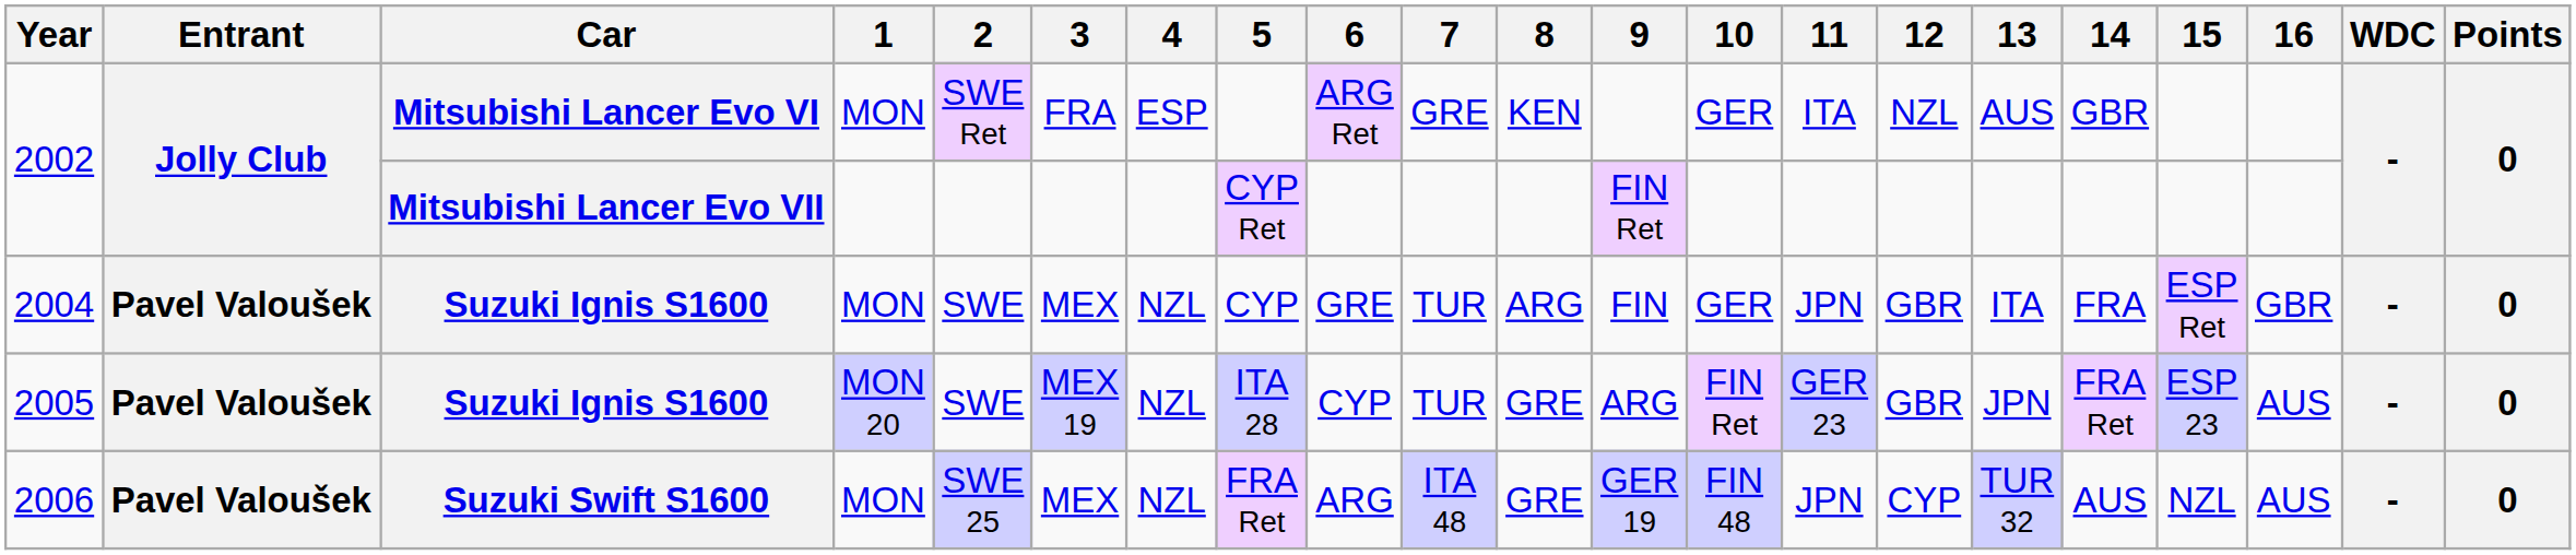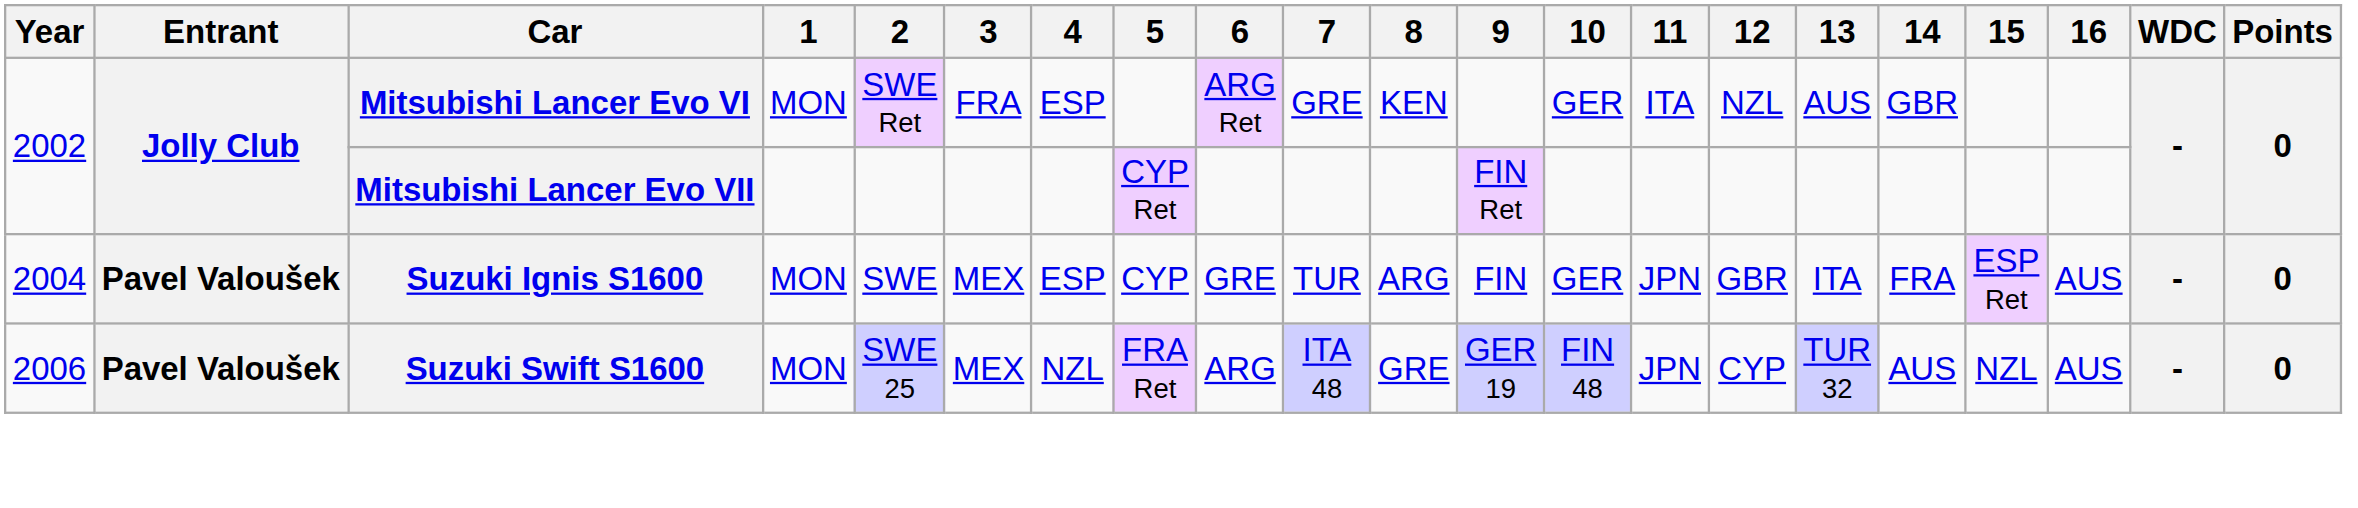 <table class="wikitable" border="1" style="text-align:center; font-size:90%;">
 <tr>
 <th>Year</th>
 <th>Entrant</th>
 <th>Car</th>
 <th>1</th>
 <th>2</th>
 <th>3</th>
 <th>4</th>
 <th>5</th>
 <th>6</th>
 <th>7</th>
 <th>8</th>
 <th>9</th>
 <th>10</th>
 <th>11</th>
 <th>12</th>
 <th>13</th>
 <th>14</th>
 <th>15</th>
 <th>16</th>
 <th>WDC</th>
 <th>Points</th>
 </tr>
 <tr>
 <td rowspan="2"><a href='#'>2002</a></td>
 <th rowspan="2"><a href='#'>Jolly Club</a></th>
 <th><a href='#'>Mitsubishi Lancer Evo VI</a></th>
 <td><a href='#'>MON</a></td>
 <td style="background:#EFCFFF;"><a href='#'>SWE</a><br><small>Ret</small></td>
 <td><a href='#'>FRA</a></td>
 <td><a href='#'>ESP</a></td>
 <td></td>
 <td style="background:#EFCFFF;"><a href='#'>ARG</a><br><small>Ret</small></td>
 <td><a href='#'>GRE</a></td>
 <td><a href='#'>KEN</a></td>
 <td></td>
 <td><a href='#'>GER</a></td>
 <td><a href='#'>ITA</a></td>
 <td><a href='#'>NZL</a></td>
 <td><a href='#'>AUS</a></td>
 <td><a href='#'>GBR</a></td>
 <td></td>
 <td></td>
 <th rowspan="2">-</th>
 <th rowspan="2">0</th>
 </tr>
 <tr>
 <th><a href='#'>Mitsubishi Lancer Evo VII</a></th>
 <td></td>
 <td></td>
 <td></td>
 <td></td>
 <td style="background:#EFCFFF;"><a href='#'>CYP</a><br><small>Ret</small></td>
 <td></td>
 <td></td>
 <td></td>
 <td style="background:#EFCFFF;"><a href='#'>FIN</a><br><small>Ret</small></td>
 <td></td>
 <td></td>
 <td></td>
 <td></td>
 <td></td>
 <td></td>
 <td></td>
 </tr>
 <tr>
 <td><a href='#'>2004</a></td>
 <th>Pavel Valoušek</th>
 <th><a href='#'>Suzuki Ignis S1600</a></th>
 <td><a href='#'>MON</a></td>
 <td><a href='#'>SWE</a></td>
 <td><a href='#'>MEX</a></td>
-<td><a href='#'>NZL</a></td>
+<td><a href='#'>ESP</a></td>
 <td><a href='#'>CYP</a></td>
 <td><a href='#'>GRE</a></td>
 <td><a href='#'>TUR</a></td>
 <td><a href='#'>ARG</a></td>
 <td><a href='#'>FIN</a></td>
 <td><a href='#'>GER</a></td>
 <td><a href='#'>JPN</a></td>
 <td><a href='#'>GBR</a></td>
 <td><a href='#'>ITA</a></td>
 <td><a href='#'>FRA</a></td>
 <td style="background:#EFCFFF;"><a href='#'>ESP</a><br><small>Ret</small></td>
-<td><a href='#'>GBR</a></td>
-<th>-</th>
-<th>0</th>
-</tr>
-<tr>
-<td><a href='#'>2005</a></td>
-<th>Pavel Valoušek</th>
-<th><a href='#'>Suzuki Ignis S1600</a></th>
-<td style="background:#CFCFFF;"><a href='#'>MON</a><br><small>20</small></td>
-<td><a href='#'>SWE</a></td>
-<td style="background:#CFCFFF;"><a href='#'>MEX</a><br><small>19</small></td>
-<td><a href='#'>NZL</a></td>
-<td style="background:#CFCFFF;"><a href='#'>ITA</a><br><small>28</small></td>
-<td><a href='#'>CYP</a></td>
-<td><a href='#'>TUR</a></td>
-<td><a href='#'>GRE</a></td>
-<td><a href='#'>ARG</a></td>
-<td style="background:#EFCFFF;"><a href='#'>FIN</a><br><small>Ret</small></td>
-<td style="background:#CFCFFF;"><a href='#'>GER</a><br><small>23</small></td>
-<td><a href='#'>GBR</a></td>
-<td><a href='#'>JPN</a></td>
-<td style="background:#EFCFFF;"><a href='#'>FRA</a><br><small>Ret</small></td>
-<td style="background:#CFCFFF;"><a href='#'>ESP</a><br><small>23</small></td>
 <td><a href='#'>AUS</a></td>
 <th>-</th>
 <th>0</th>
 </tr>
 <tr>
 <td><a href='#'>2006</a></td>
 <th>Pavel Valoušek</th>
 <th><a href='#'>Suzuki Swift S1600</a></th>
 <td><a href='#'>MON</a></td>
 <td style="background:#CFCFFF;"><a href='#'>SWE</a><br><small>25</small></td>
 <td><a href='#'>MEX</a></td>
 <td><a href='#'>NZL</a></td>
 <td style="background:#EFCFFF;"><a href='#'>FRA</a><br><small>Ret</small></td>
 <td><a href='#'>ARG</a></td>
 <td style="background:#CFCFFF;"><a href='#'>ITA</a><br><small>48</small></td>
 <td><a href='#'>GRE</a></td>
 <td style="background:#CFCFFF;"><a href='#'>GER</a><br><small>19</small></td>
 <td style="background:#CFCFFF;"><a href='#'>FIN</a><br><small>48</small></td>
 <td><a href='#'>JPN</a></td>
 <td><a href='#'>CYP</a></td>
 <td style="background:#CFCFFF;"><a href='#'>TUR</a><br><small>32</small></td>
 <td><a href='#'>AUS</a></td>
 <td><a href='#'>NZL</a></td>
 <td><a href='#'>AUS</a></td>
 <th>-</th>
 <th>0</th>
 </tr>
 </table>
